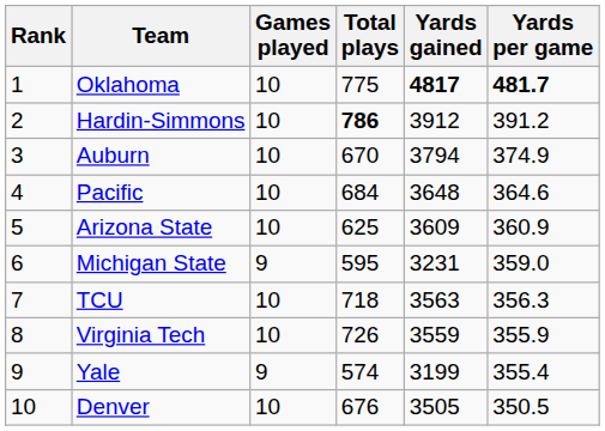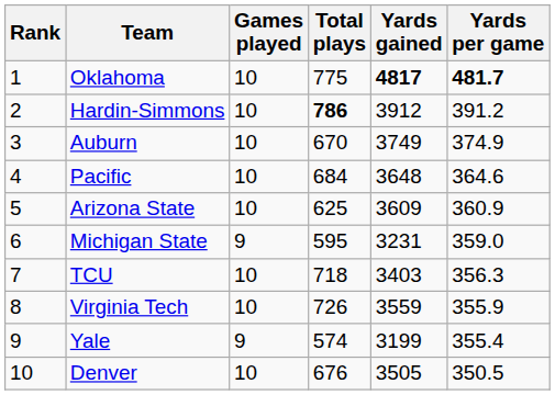 <table class="wikitable sortable">
 <tr>
 <th>Rank</th>
 <th>Team</th>
 <th>Games<br>played</th>
 <th>Total<br>plays</th>
 <th>Yards<br>gained</th>
 <th>Yards<br>per game</th>
 </tr>
 <tr>
 <td>1</td>
 <td><a href='#'>Oklahoma</a></td>
 <td>10</td>
 <td>775</td>
 <td><strong>4817</strong></td>
 <td><strong>481.7</strong></td>
 </tr>
 <tr>
 <td>2</td>
 <td><a href='#'>Hardin-Simmons</a></td>
 <td>10</td>
 <td><strong>786</strong></td>
 <td>3912</td>
 <td>391.2</td>
 </tr>
 <tr>
 <td>3</td>
 <td><a href='#'>Auburn</a></td>
 <td>10</td>
 <td>670</td>
-<td>3794</td>
+<td>3749</td>
 <td>374.9</td>
 </tr>
 <tr>
 <td>4</td>
 <td><a href='#'>Pacific</a></td>
 <td>10</td>
 <td>684</td>
 <td>3648</td>
 <td>364.6</td>
 </tr>
 <tr>
 <td>5</td>
 <td><a href='#'>Arizona State</a></td>
 <td>10</td>
 <td>625</td>
 <td>3609</td>
 <td>360.9</td>
 </tr>
 <tr>
 <td>6</td>
 <td><a href='#'>Michigan State</a></td>
 <td>9</td>
 <td>595</td>
 <td>3231</td>
 <td>359.0</td>
 </tr>
 <tr>
 <td>7</td>
 <td><a href='#'>TCU</a></td>
 <td>10</td>
 <td>718</td>
-<td>3563</td>
+<td>3403</td>
 <td>356.3</td>
 </tr>
 <tr>
 <td>8</td>
 <td><a href='#'>Virginia Tech</a></td>
 <td>10</td>
 <td>726</td>
 <td>3559</td>
 <td>355.9</td>
 </tr>
 <tr>
 <td>9</td>
 <td><a href='#'>Yale</a></td>
 <td>9</td>
 <td>574</td>
 <td>3199</td>
 <td>355.4</td>
 </tr>
 <tr>
 <td>10</td>
 <td><a href='#'>Denver</a></td>
 <td>10</td>
 <td>676</td>
 <td>3505</td>
 <td>350.5</td>
 </tr>
 </table>
